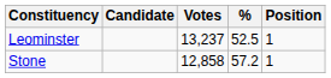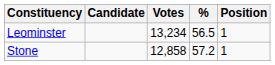 <table class="wikitable sortable">
 <tr>
 <th>Constituency</th>
 <th>Candidate</th>
 <th>Votes</th>
 <th>%</th>
 <th>Position</th>
 </tr>
 <tr>
 <td><a href='#'>Leominster</a></td>
 <td></td>
-<td>13,237</td>
-<td>52.5</td>
+<td>13,234</td>
+<td>56.5</td>
 <td>1</td>
 </tr>
 <tr>
 <td><a href='#'>Stone</a></td>
 <td></td>
 <td>12,858</td>
 <td>57.2</td>
 <td>1</td>
 </tr>
 </table>
